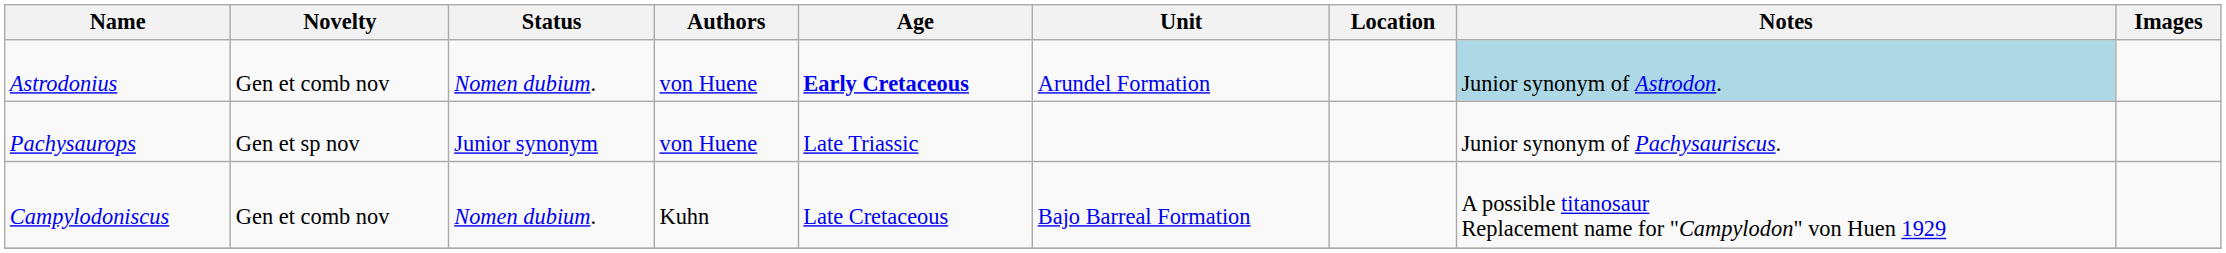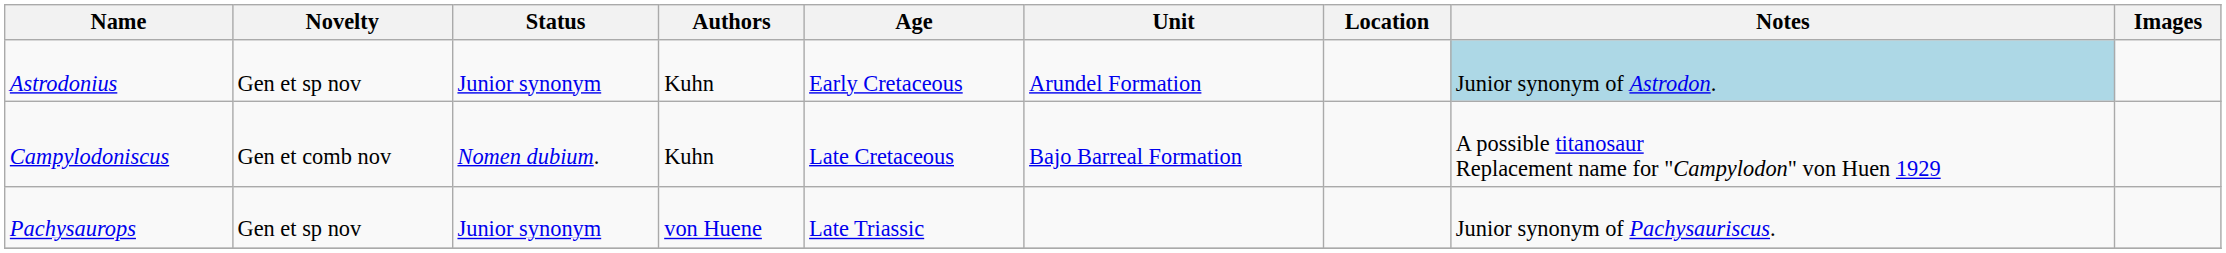 <table class="wikitable sortable" align="center" width="100%">
 <tr>
 <th>Name</th>
 <th>Novelty</th>
 <th>Status</th>
 <th>Authors</th>
 <th>Age</th>
 <th>Unit</th>
 <th>Location</th>
 <th>Notes</th>
 <th>Images</th>
 </tr>
 <tr>
 <td><br><em><a href='#'>Astrodonius</a></em></td>
-<td><br>Gen et comb nov</td>
-<td><br><em><a href='#'>Nomen dubium</a></em>.</td>
-<td><br><a href='#'>von Huene</a></td>
-<td><strong><br><a href='#'>Early Cretaceous</a></strong></td>
+<td><br>Gen et sp nov</td>
+<td><br><a href='#'>Junior synonym</a></td>
+<td><br>Kuhn</td>
+<td><br><a href='#'>Early Cretaceous</a></td>
 <td><br><a href='#'>Arundel Formation</a></td>
 <td><br><br></td>
 <td style="background: lightblue;"><br>Junior synonym of <em><a href='#'>Astrodon</a></em>.</td>
+<td><br></td>
+</tr>
+<tr>
+<td><br><em><a href='#'>Campylodoniscus</a></em></td>
+<td><br>Gen et comb nov</td>
+<td><br><em><a href='#'>Nomen dubium</a></em>.</td>
+<td><br>Kuhn</td>
+<td><br><a href='#'>Late Cretaceous</a></td>
+<td><br><a href='#'>Bajo Barreal Formation</a></td>
+<td><br></td>
+<td><br>A possible <a href='#'>titanosaur</a><br> Replacement name for "<em>Campylodon</em>" von Huen <a href='#'>1929</a></td>
 <td><br></td>
 </tr>
 <tr>
 <td><br><em><a href='#'>Pachysaurops</a></em></td>
 <td><br>Gen et sp nov</td>
 <td><br><a href='#'>Junior synonym</a></td>
 <td><br><a href='#'>von Huene</a></td>
 <td><br><a href='#'>Late Triassic</a></td>
 <td></td>
 <td><br></td>
 <td><br>Junior synonym of <em><a href='#'>Pachysauriscus</a></em>.</td>
 <td></td>
 </tr>
 <tr>
-<td><br><em><a href='#'>Campylodoniscus</a></em></td>
-<td><br>Gen et comb nov</td>
-<td><br><em><a href='#'>Nomen dubium</a></em>.</td>
-<td><br>Kuhn</td>
-<td><br><a href='#'>Late Cretaceous</a></td>
-<td><br><a href='#'>Bajo Barreal Formation</a></td>
-<td><br></td>
-<td><br>A possible <a href='#'>titanosaur</a><br> Replacement name for "<em>Campylodon</em>" von Huen <a href='#'>1929</a></td>
-<td><br></td>
-</tr>
-<tr>
 </tr>
 </table>
